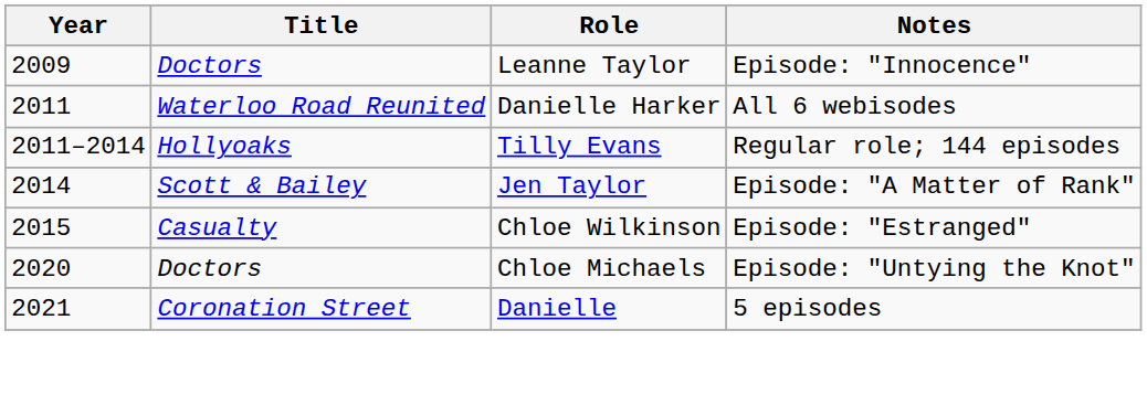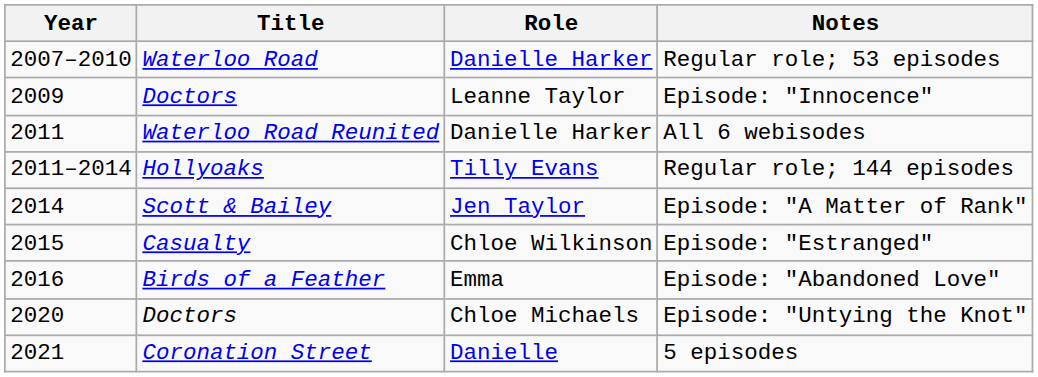 <table class="wikitable">
 <tr>
 <th>Year</th>
 <th>Title</th>
 <th>Role</th>
 <th>Notes</th>
+</tr>
+<tr>
+<td>2007–2010</td>
+<td><em><a href='#'>Waterloo Road</a></em></td>
+<td><a href='#'>Danielle Harker</a></td>
+<td>Regular role; 53 episodes</td>
 </tr>
 <tr>
 <td>2009</td>
 <td><em><a href='#'>Doctors</a></em></td>
 <td>Leanne Taylor</td>
 <td>Episode: "Innocence"</td>
 </tr>
 <tr>
 <td>2011</td>
 <td><em><a href='#'>Waterloo Road Reunited</a></em></td>
 <td>Danielle Harker</td>
 <td>All 6 webisodes</td>
 </tr>
 <tr>
 <td>2011–2014</td>
 <td><em><a href='#'>Hollyoaks</a></em></td>
 <td><a href='#'>Tilly Evans</a></td>
 <td>Regular role; 144 episodes</td>
 </tr>
 <tr>
 <td>2014</td>
 <td><em><a href='#'>Scott & Bailey</a></em></td>
 <td><a href='#'>Jen Taylor</a></td>
 <td>Episode: "A Matter of Rank"</td>
 </tr>
 <tr>
 <td>2015</td>
 <td><em><a href='#'>Casualty</a></em></td>
 <td>Chloe Wilkinson</td>
 <td>Episode: "Estranged"</td>
 </tr>
 <tr>
+<td>2016</td>
+<td><em><a href='#'>Birds of a Feather</a></em></td>
+<td>Emma</td>
+<td>Episode: "Abandoned Love"</td>
+</tr>
+<tr>
 <td>2020</td>
 <td><em>Doctors</em></td>
 <td>Chloe Michaels</td>
 <td>Episode: "Untying the Knot"</td>
 </tr>
 <tr>
 <td>2021</td>
 <td><em><a href='#'>Coronation Street</a></em></td>
 <td><a href='#'> Danielle</a></td>
 <td>5 episodes</td>
 </tr>
 </table>
